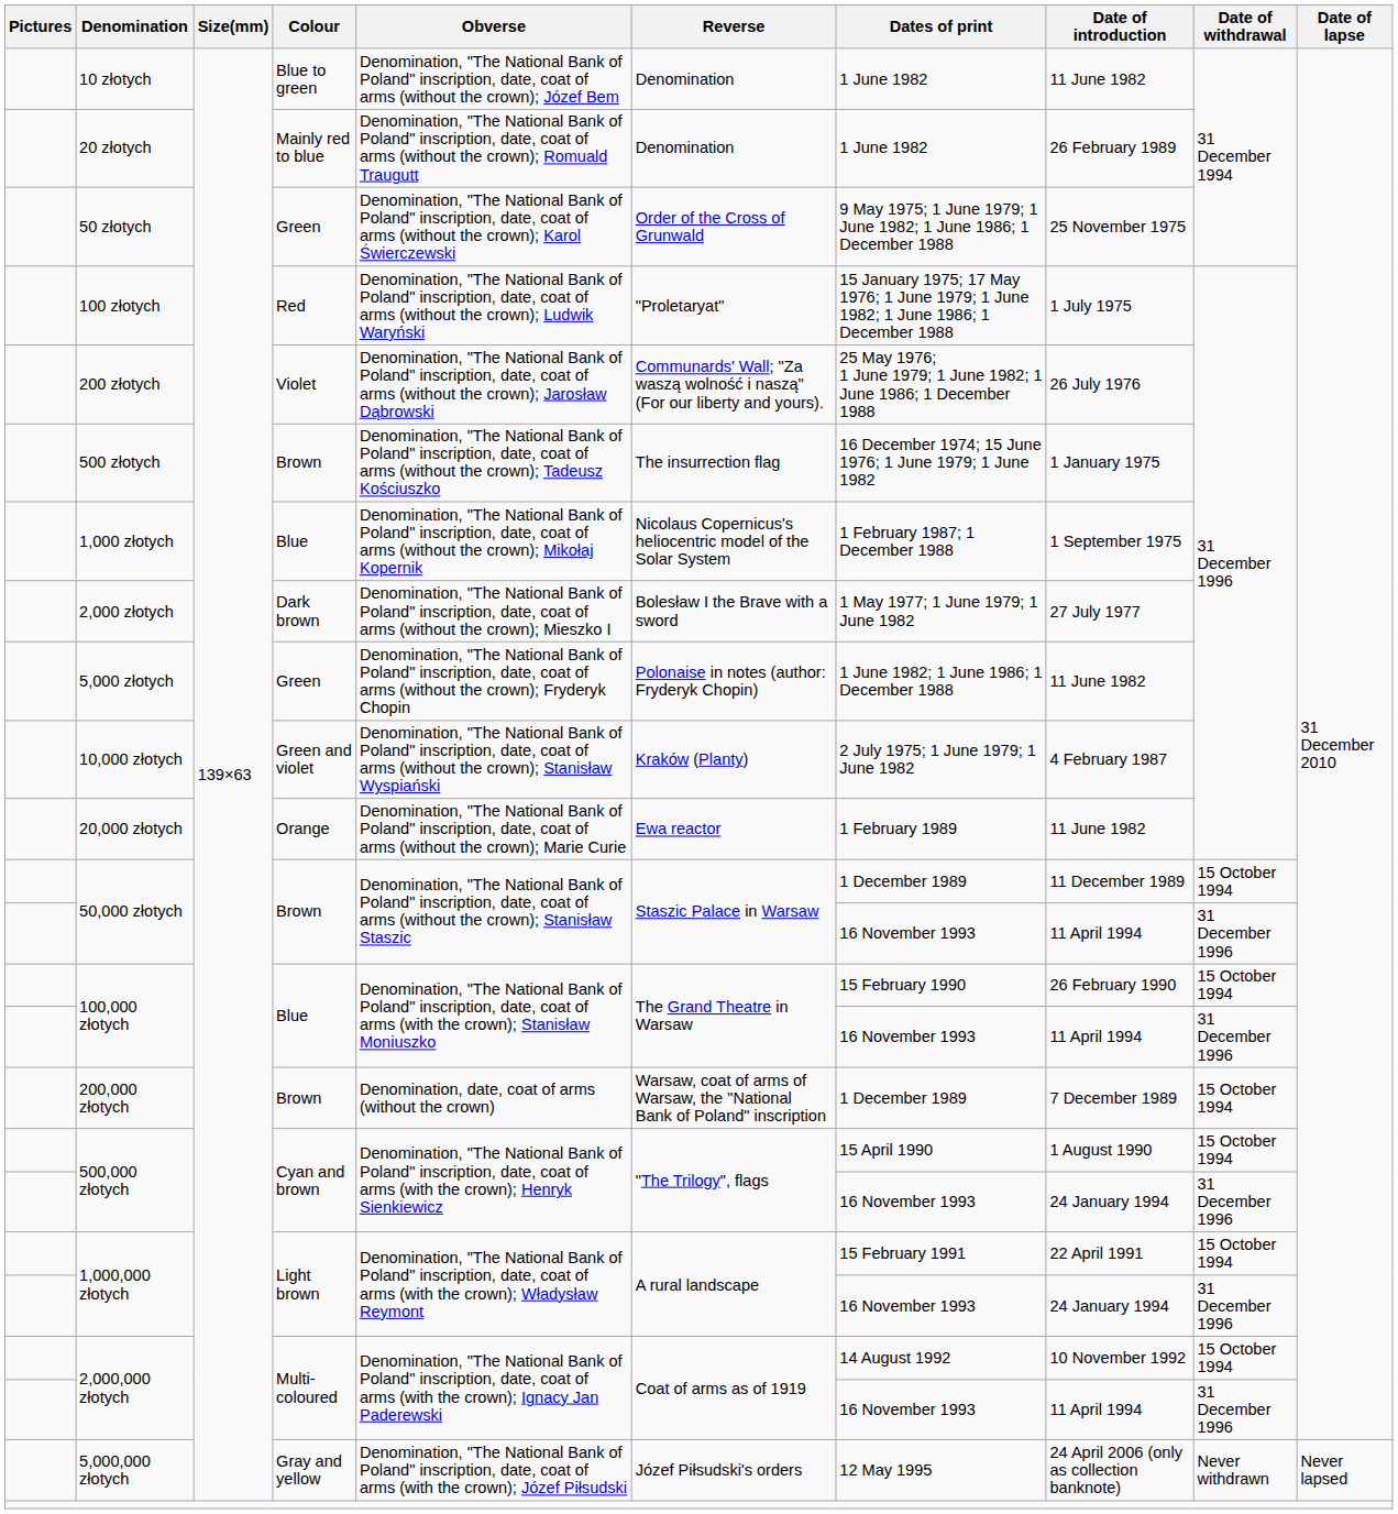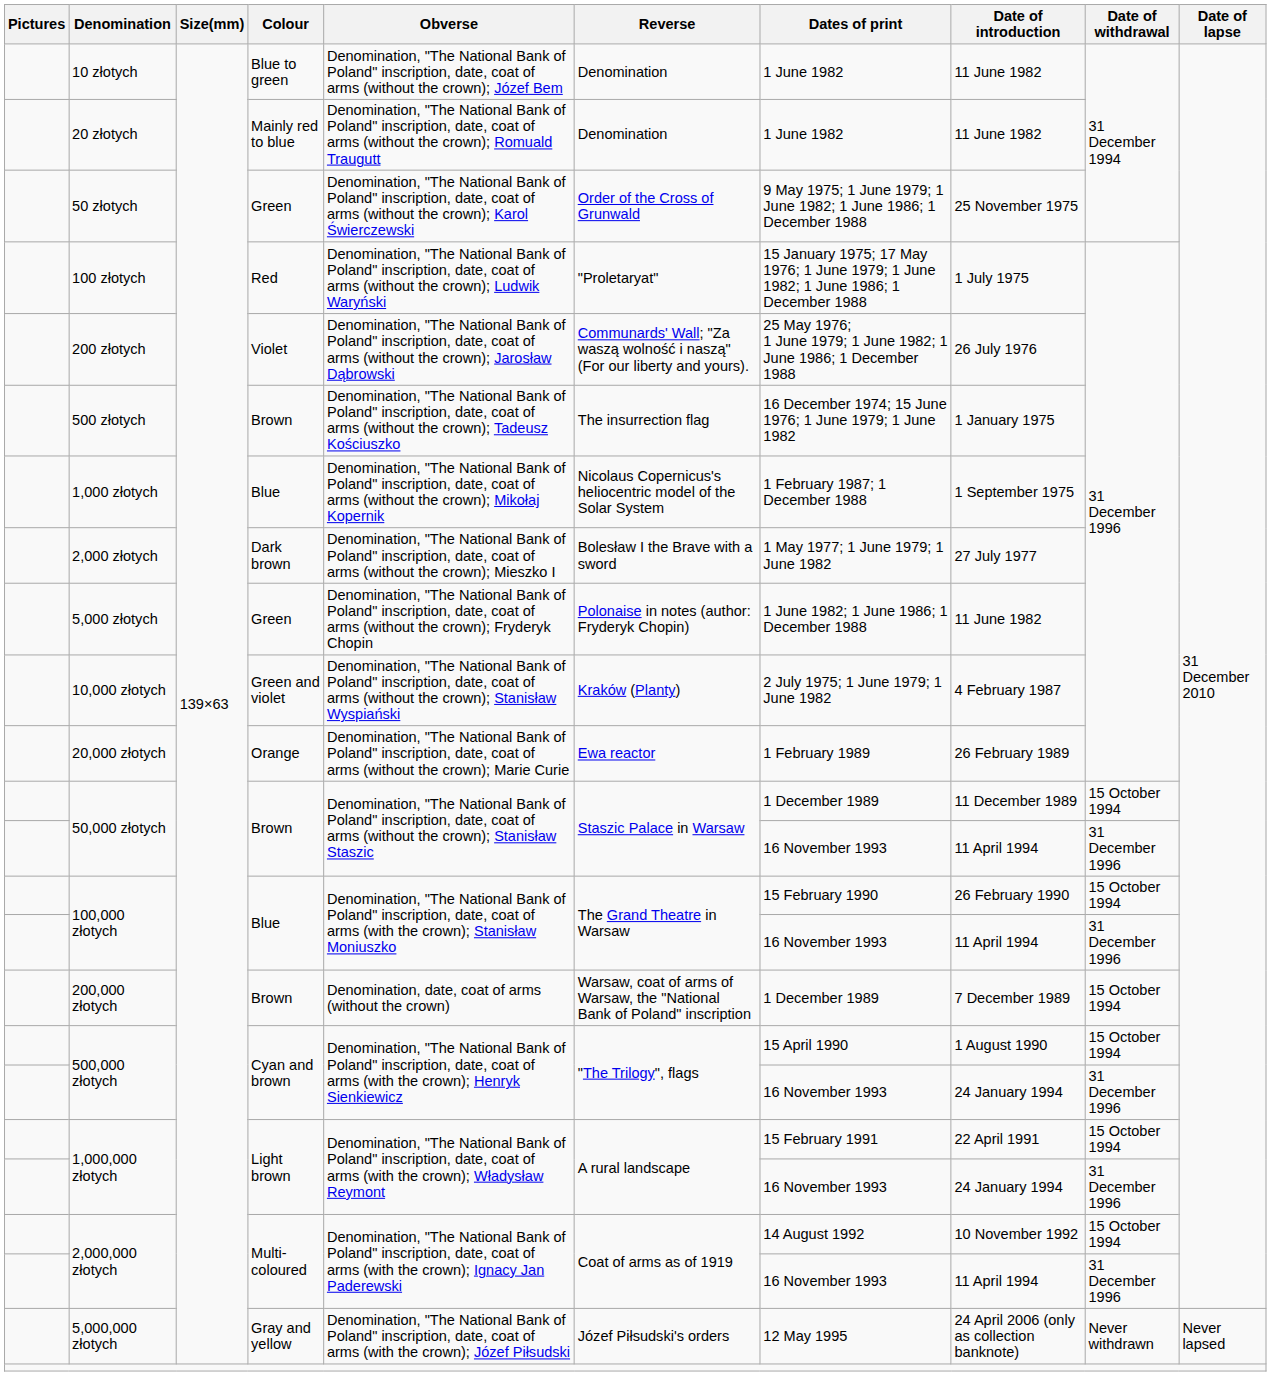 <table class="wikitable" style="font-size: 90%">
 <tr>
 <th>Pictures</th>
 <th>Denomination</th>
 <th>Size(mm)</th>
 <th>Colour</th>
 <th>Obverse</th>
 <th>Reverse</th>
 <th>Dates of print</th>
 <th>Date of introduction</th>
 <th>Date of withdrawal</th>
 <th>Date of lapse</th>
 </tr>
 <tr>
 <td><br></td>
 <td>10 złotych</td>
 <td rowspan="23">139×63</td>
 <td>Blue to green</td>
 <td>Denomination, "The National Bank of Poland" inscription, date, coat of arms (without the crown); <a href='#'>Józef Bem</a></td>
 <td>Denomination</td>
 <td>1 June 1982</td>
 <td>11 June 1982</td>
 <td rowspan="3">31 December 1994</td>
 <td rowspan="22">31 December 2010</td>
 </tr>
 <tr>
 <td></td>
 <td>20 złotych</td>
 <td>Mainly red to blue</td>
 <td>Denomination, "The National Bank of Poland" inscription, date, coat of arms (without the crown); <a href='#'>Romuald Traugutt</a></td>
 <td>Denomination</td>
 <td>1 June 1982</td>
-<td>26 February 1989</td>
+<td>11 June 1982</td>
 </tr>
 <tr>
 <td></td>
 <td>50 złotych</td>
 <td>Green</td>
 <td>Denomination, "The National Bank of Poland" inscription, date, coat of arms (without the crown); <a href='#'>Karol Świerczewski</a></td>
 <td><a href='#'>Order of the Cross of Grunwald</a></td>
 <td>9 May 1975; 1 June 1979; 1 June 1982; 1 June 1986; 1 December 1988</td>
 <td>25 November 1975</td>
 </tr>
 <tr>
 <td></td>
 <td>100 złotych</td>
 <td>Red</td>
 <td>Denomination, "The National Bank of Poland" inscription, date, coat of arms (without the crown); <a href='#'>Ludwik Waryński</a></td>
 <td>"Proletaryat"</td>
 <td>15 January 1975; 17 May 1976; 1 June 1979; 1 June 1982; 1 June 1986; 1 December 1988</td>
 <td>1 July 1975</td>
 <td rowspan="8">31 December 1996</td>
 </tr>
 <tr>
 <td></td>
 <td>200 złotych</td>
 <td>Violet</td>
 <td>Denomination, "The National Bank of Poland" inscription, date, coat of arms (without the crown); <a href='#'>Jarosław Dąbrowski</a></td>
 <td><a href='#'>Communards' Wall</a>; "Za waszą wolność i naszą" (For our liberty and yours).</td>
 <td>25 May 1976;<br>1 June 1979; 1 June 1982; 1 June 1986; 1 December 1988</td>
 <td>26 July 1976</td>
 </tr>
 <tr>
 <td></td>
 <td>500 złotych</td>
 <td>Brown</td>
 <td>Denomination, "The National Bank of Poland" inscription, date, coat of arms (without the crown); <a href='#'>Tadeusz Kościuszko</a></td>
 <td>The insurrection flag</td>
 <td>16 December 1974; 15 June 1976; 1 June 1979; 1 June 1982</td>
 <td>1 January 1975</td>
 </tr>
 <tr>
 <td></td>
 <td>1,000 złotych</td>
 <td>Blue</td>
 <td>Denomination, "The National Bank of Poland" inscription, date, coat of arms (without the crown); <a href='#'>Mikołaj Kopernik</a></td>
 <td>Nicolaus Copernicus's heliocentric model of the Solar System</td>
 <td>1 February 1987; 1 December 1988</td>
 <td>1 September 1975</td>
 </tr>
 <tr>
 <td><br></td>
 <td>2,000 złotych</td>
 <td>Dark brown</td>
 <td>Denomination, "The National Bank of Poland" inscription, date, coat of arms (without the crown); Mieszko I</td>
 <td>Bolesław I the Brave with a sword</td>
 <td>1 May 1977; 1 June 1979; 1 June 1982</td>
 <td>27 July 1977</td>
 </tr>
 <tr>
 <td></td>
 <td>5,000 złotych</td>
 <td>Green</td>
 <td>Denomination, "The National Bank of Poland" inscription, date, coat of arms (without the crown); Fryderyk Chopin</td>
 <td><a href='#'>Polonaise</a> in notes (author: Fryderyk Chopin)</td>
 <td>1 June 1982; 1 June 1986; 1 December 1988</td>
 <td>11 June 1982</td>
 </tr>
 <tr>
 <td></td>
 <td>10,000 złotych</td>
 <td>Green and violet</td>
 <td>Denomination, "The National Bank of Poland" inscription, date, coat of arms (without the crown); <a href='#'>Stanisław Wyspiański</a></td>
 <td><a href='#'>Kraków</a> (<a href='#'>Planty</a>)</td>
 <td>2 July 1975; 1 June 1979; 1 June 1982</td>
 <td>4 February 1987</td>
 </tr>
 <tr>
 <td></td>
 <td>20,000 złotych</td>
 <td>Orange</td>
 <td>Denomination, "The National Bank of Poland" inscription, date, coat of arms (without the crown); Marie Curie</td>
 <td><a href='#'>Ewa reactor</a></td>
 <td>1 February 1989</td>
-<td>11 June 1982</td>
+<td>26 February 1989</td>
 </tr>
 <tr>
 <td></td>
 <td rowspan="2">50,000 złotych</td>
 <td rowspan="2">Brown</td>
 <td rowspan="2">Denomination, "The National Bank of Poland" inscription, date, coat of arms (without the crown); <a href='#'>Stanisław Staszic</a></td>
 <td rowspan="2"><a href='#'>Staszic Palace</a> in <a href='#'>Warsaw</a></td>
 <td>1 December 1989</td>
 <td>11 December 1989</td>
 <td>15 October 1994</td>
 </tr>
 <tr>
 <td></td>
 <td>16 November 1993</td>
 <td>11 April 1994</td>
 <td>31 December 1996</td>
 </tr>
 <tr>
 <td></td>
 <td rowspan="2">100,000 złotych</td>
 <td rowspan="2">Blue</td>
 <td rowspan="2">Denomination, "The National Bank of Poland" inscription, date, coat of arms (with the crown); <a href='#'>Stanisław Moniuszko</a></td>
 <td rowspan="2">The <a href='#'>Grand Theatre</a> in Warsaw</td>
 <td>15 February 1990</td>
 <td>26 February 1990</td>
 <td>15 October 1994</td>
 </tr>
 <tr>
 <td></td>
 <td>16 November 1993</td>
 <td>11 April 1994</td>
 <td>31 December 1996</td>
 </tr>
 <tr>
 <td></td>
 <td>200,000 złotych</td>
 <td>Brown</td>
 <td>Denomination, date, coat of arms (without the crown)</td>
 <td>Warsaw, coat of arms of Warsaw, the "National Bank of Poland" inscription</td>
 <td>1 December 1989</td>
 <td>7 December 1989</td>
 <td>15 October 1994</td>
 </tr>
 <tr>
 <td></td>
 <td rowspan="2">500,000 złotych</td>
 <td rowspan="2">Cyan and brown</td>
 <td rowspan="2">Denomination, "The National Bank of Poland" inscription, date, coat of arms (with the crown); <a href='#'>Henryk Sienkiewicz</a></td>
 <td rowspan="2">"<a href='#'>The Trilogy</a>", flags</td>
 <td>15 April 1990</td>
 <td>1 August 1990</td>
 <td>15 October 1994</td>
 </tr>
 <tr>
 <td></td>
 <td>16 November 1993</td>
 <td>24 January 1994</td>
 <td>31 December 1996</td>
 </tr>
 <tr>
 <td></td>
 <td rowspan="2">1,000,000 złotych</td>
 <td rowspan="2">Light brown</td>
 <td rowspan="2">Denomination, "The National Bank of Poland" inscription, date, coat of arms (with the crown); <a href='#'>Władysław Reymont</a></td>
 <td rowspan="2">A rural landscape</td>
 <td>15 February 1991</td>
 <td>22 April 1991</td>
 <td>15 October 1994</td>
 </tr>
 <tr>
 <td></td>
 <td>16 November 1993</td>
 <td>24 January 1994</td>
 <td>31 December 1996</td>
 </tr>
 <tr>
 <td></td>
 <td rowspan="2">2,000,000 złotych</td>
 <td rowspan="2">Multi-coloured</td>
 <td rowspan="2">Denomination, "The National Bank of Poland" inscription, date, coat of arms (with the crown); <a href='#'>Ignacy Jan Paderewski</a></td>
 <td rowspan="2">Coat of arms as of 1919</td>
 <td>14 August 1992</td>
 <td>10 November 1992</td>
 <td>15 October 1994</td>
 </tr>
 <tr>
 <td></td>
 <td>16 November 1993</td>
 <td>11 April 1994</td>
 <td>31 December 1996</td>
 </tr>
 <tr>
 <td></td>
 <td>5,000,000 złotych</td>
 <td>Gray and yellow</td>
 <td>Denomination, "The National Bank of Poland" inscription, date, coat of arms (with the crown); <a href='#'>Józef Piłsudski</a></td>
 <td>Józef Piłsudski's orders</td>
 <td>12 May 1995</td>
 <td>24 April 2006 (only as collection banknote)</td>
 <td>Never withdrawn</td>
 <td>Never lapsed</td>
 </tr>
 <tr>
 <td colspan="10"></td>
 </tr>
 </table>
